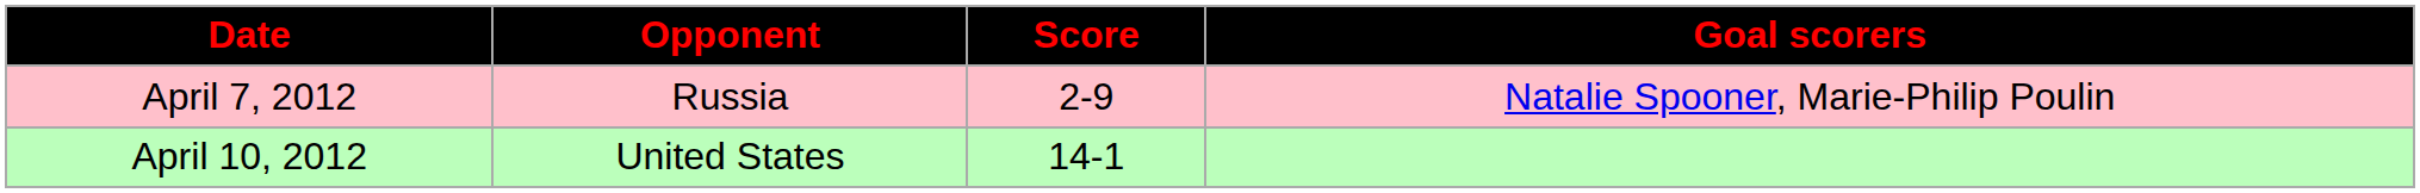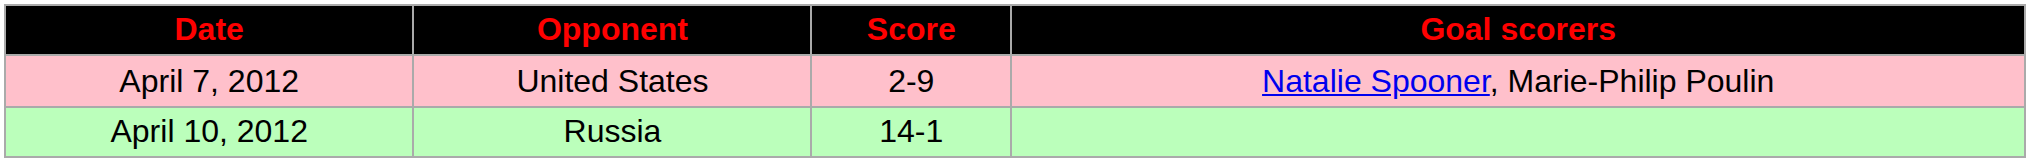 <table class="wikitable" style="width:80%;">
 <tr style="text-align:center; background:black; color:red;">
 <td><strong>Date</strong></td>
 <td><strong>Opponent</strong></td>
 <td><strong>Score</strong></td>
 <td><strong>Goal scorers</strong></td>
 </tr>
 <tr style="text-align:center; background:pink;">
 <td>April 7, 2012</td>
-<td>Russia</td>
+<td>United States</td>
 <td>2-9</td>
 <td><a href='#'>Natalie Spooner</a>, Marie-Philip Poulin</td>
 </tr>
 <tr style="text-align:center; background:#bfb;">
 <td>April 10, 2012</td>
-<td>United States</td>
+<td>Russia</td>
 <td>14-1</td>
 <td></td>
 </tr>
 </table>
